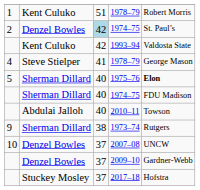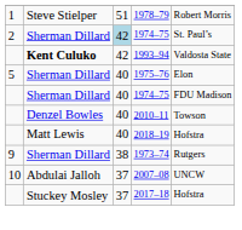 <table class="wikitable">
 <tr>
 </tr>
 <tr>
 <td>1</td>
-<td>Kent Culuko</td>
+<td>Steve Stielper</td>
 <td>51</td>
 <td style="font-size:80%;"><a href='#'>1978–79</a></td>
 <td style="font-size:80%;">Robert Morris</td>
 </tr>
 <tr>
 <td>2</td>
-<td><a href='#'>Denzel Bowles</a></td>
+<td><a href='#'>Sherman Dillard</a></td>
 <td style="background: lightblue;">42</td>
 <td style="font-size:80%;"><a href='#'>1974–75</a></td>
 <td style="font-size:80%;">St. Paul’s</td>
 </tr>
 <tr>
 <td></td>
-<td>Kent Culuko</td>
+<td><strong>Kent Culuko</strong></td>
 <td>42</td>
 <td style="font-size:80%;"><a href='#'>1993–94</a></td>
 <td style="font-size:80%;">Valdosta State</td>
-</tr>
-<tr>
-<td>4</td>
-<td>Steve Stielper</td>
-<td>41</td>
-<td style="font-size:80%;"><a href='#'>1978–79</a></td>
-<td style="font-size:80%;">George Mason</td>
 </tr>
 <tr>
 <td>5</td>
 <td><a href='#'>Sherman Dillard</a></td>
 <td>40</td>
 <td style="font-size:80%;"><a href='#'>1975–76</a></td>
-<td style="font-size:80%;"><strong>Elon</strong></td>
+<td style="font-size:80%;">Elon</td>
 </tr>
 <tr>
 <td></td>
 <td><a href='#'>Sherman Dillard</a></td>
 <td>40</td>
 <td style="font-size:80%;"><a href='#'>1974–75</a></td>
 <td style="font-size:80%;">FDU Madison</td>
 </tr>
 <tr>
 <td></td>
-<td>Abdulai Jalloh</td>
+<td><a href='#'>Denzel Bowles</a></td>
 <td>40</td>
 <td style="font-size:80%;"><a href='#'>2010–11</a></td>
 <td style="font-size:80%;">Towson</td>
+</tr>
+<tr>
+<td></td>
+<td>Matt Lewis</td>
+<td>40</td>
+<td style="font-size:80%;"><a href='#'>2018–19</a></td>
+<td style="font-size:80%;">Hofstra</td>
 </tr>
 <tr>
 <td>9</td>
 <td><a href='#'>Sherman Dillard</a></td>
 <td>38</td>
 <td style="font-size:80%;"><a href='#'>1973–74</a></td>
 <td style="font-size:80%;">Rutgers</td>
 </tr>
 <tr>
 <td>10</td>
-<td><a href='#'>Denzel Bowles</a></td>
+<td>Abdulai Jalloh</td>
 <td>37</td>
 <td style="font-size:80%;"><a href='#'>2007–08</a></td>
 <td style="font-size:80%;">UNCW</td>
-</tr>
-<tr>
-<td></td>
-<td><a href='#'>Denzel Bowles</a></td>
-<td>37</td>
-<td style="font-size:80%;"><a href='#'>2009–10</a></td>
-<td style="font-size:80%;">Gardner-Webb</td>
 </tr>
 <tr>
 <td></td>
 <td>Stuckey Mosley</td>
 <td>37</td>
 <td style="font-size:80%;"><a href='#'>2017–18</a></td>
 <td style="font-size:80%;">Hofstra</td>
 </tr>
 </table>
